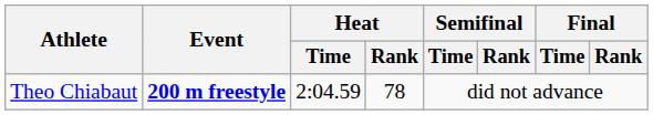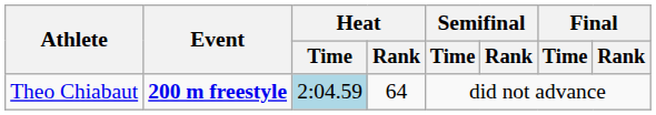 <table class=wikitable style="font-size:90%">
 <tr>
 <th rowspan="2">Athlete</th>
 <th rowspan="2">Event</th>
 <th colspan="2">Heat</th>
 <th colspan="2">Semifinal</th>
 <th colspan="2">Final</th>
 </tr>
 <tr style="font-size:95%">
 <th>Time</th>
 <th>Rank</th>
 <th>Time</th>
 <th>Rank</th>
 <th>Time</th>
 <th>Rank</th>
 </tr>
 <tr align=center>
 <td align=left><a href='#'>Theo Chiabaut</a></td>
 <td align=left><strong><a href='#'>200 m freestyle</a></strong></td>
-<td>2:04.59</td>
-<td>78</td>
+<td style="background: lightblue;">2:04.59</td>
+<td>64</td>
 <td colspan=4>did not advance</td>
 </tr>
 </table>
